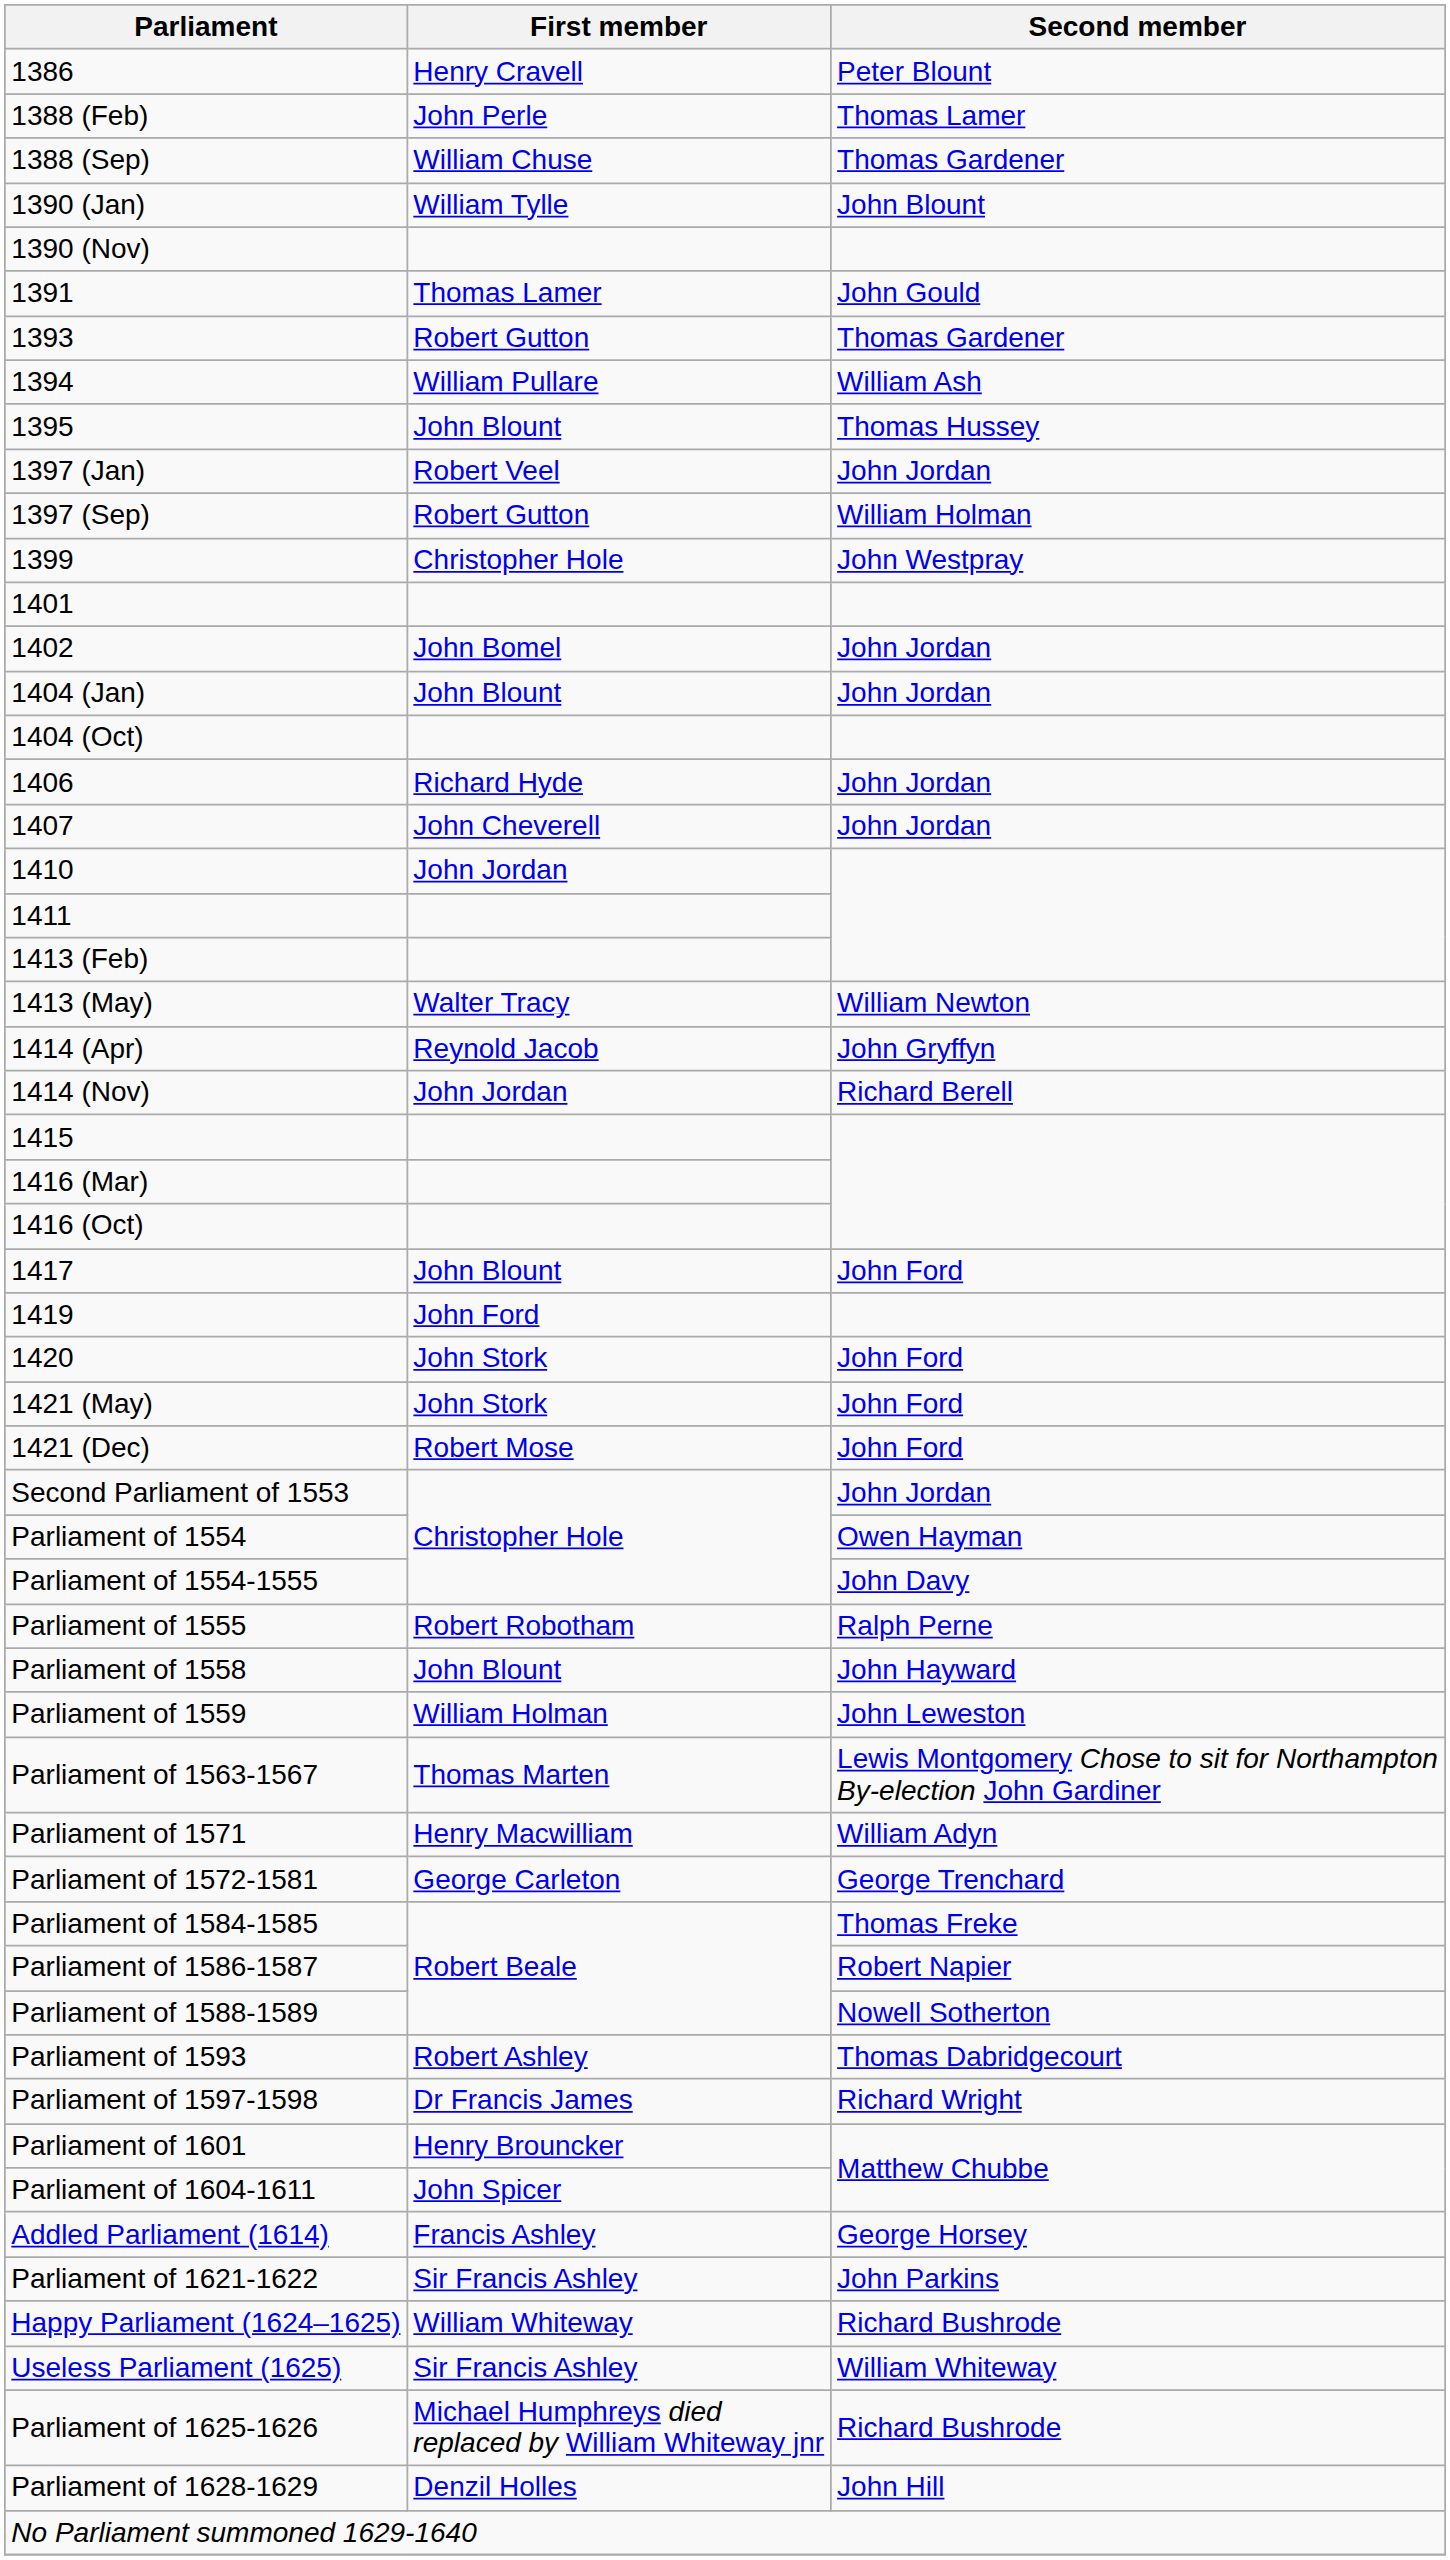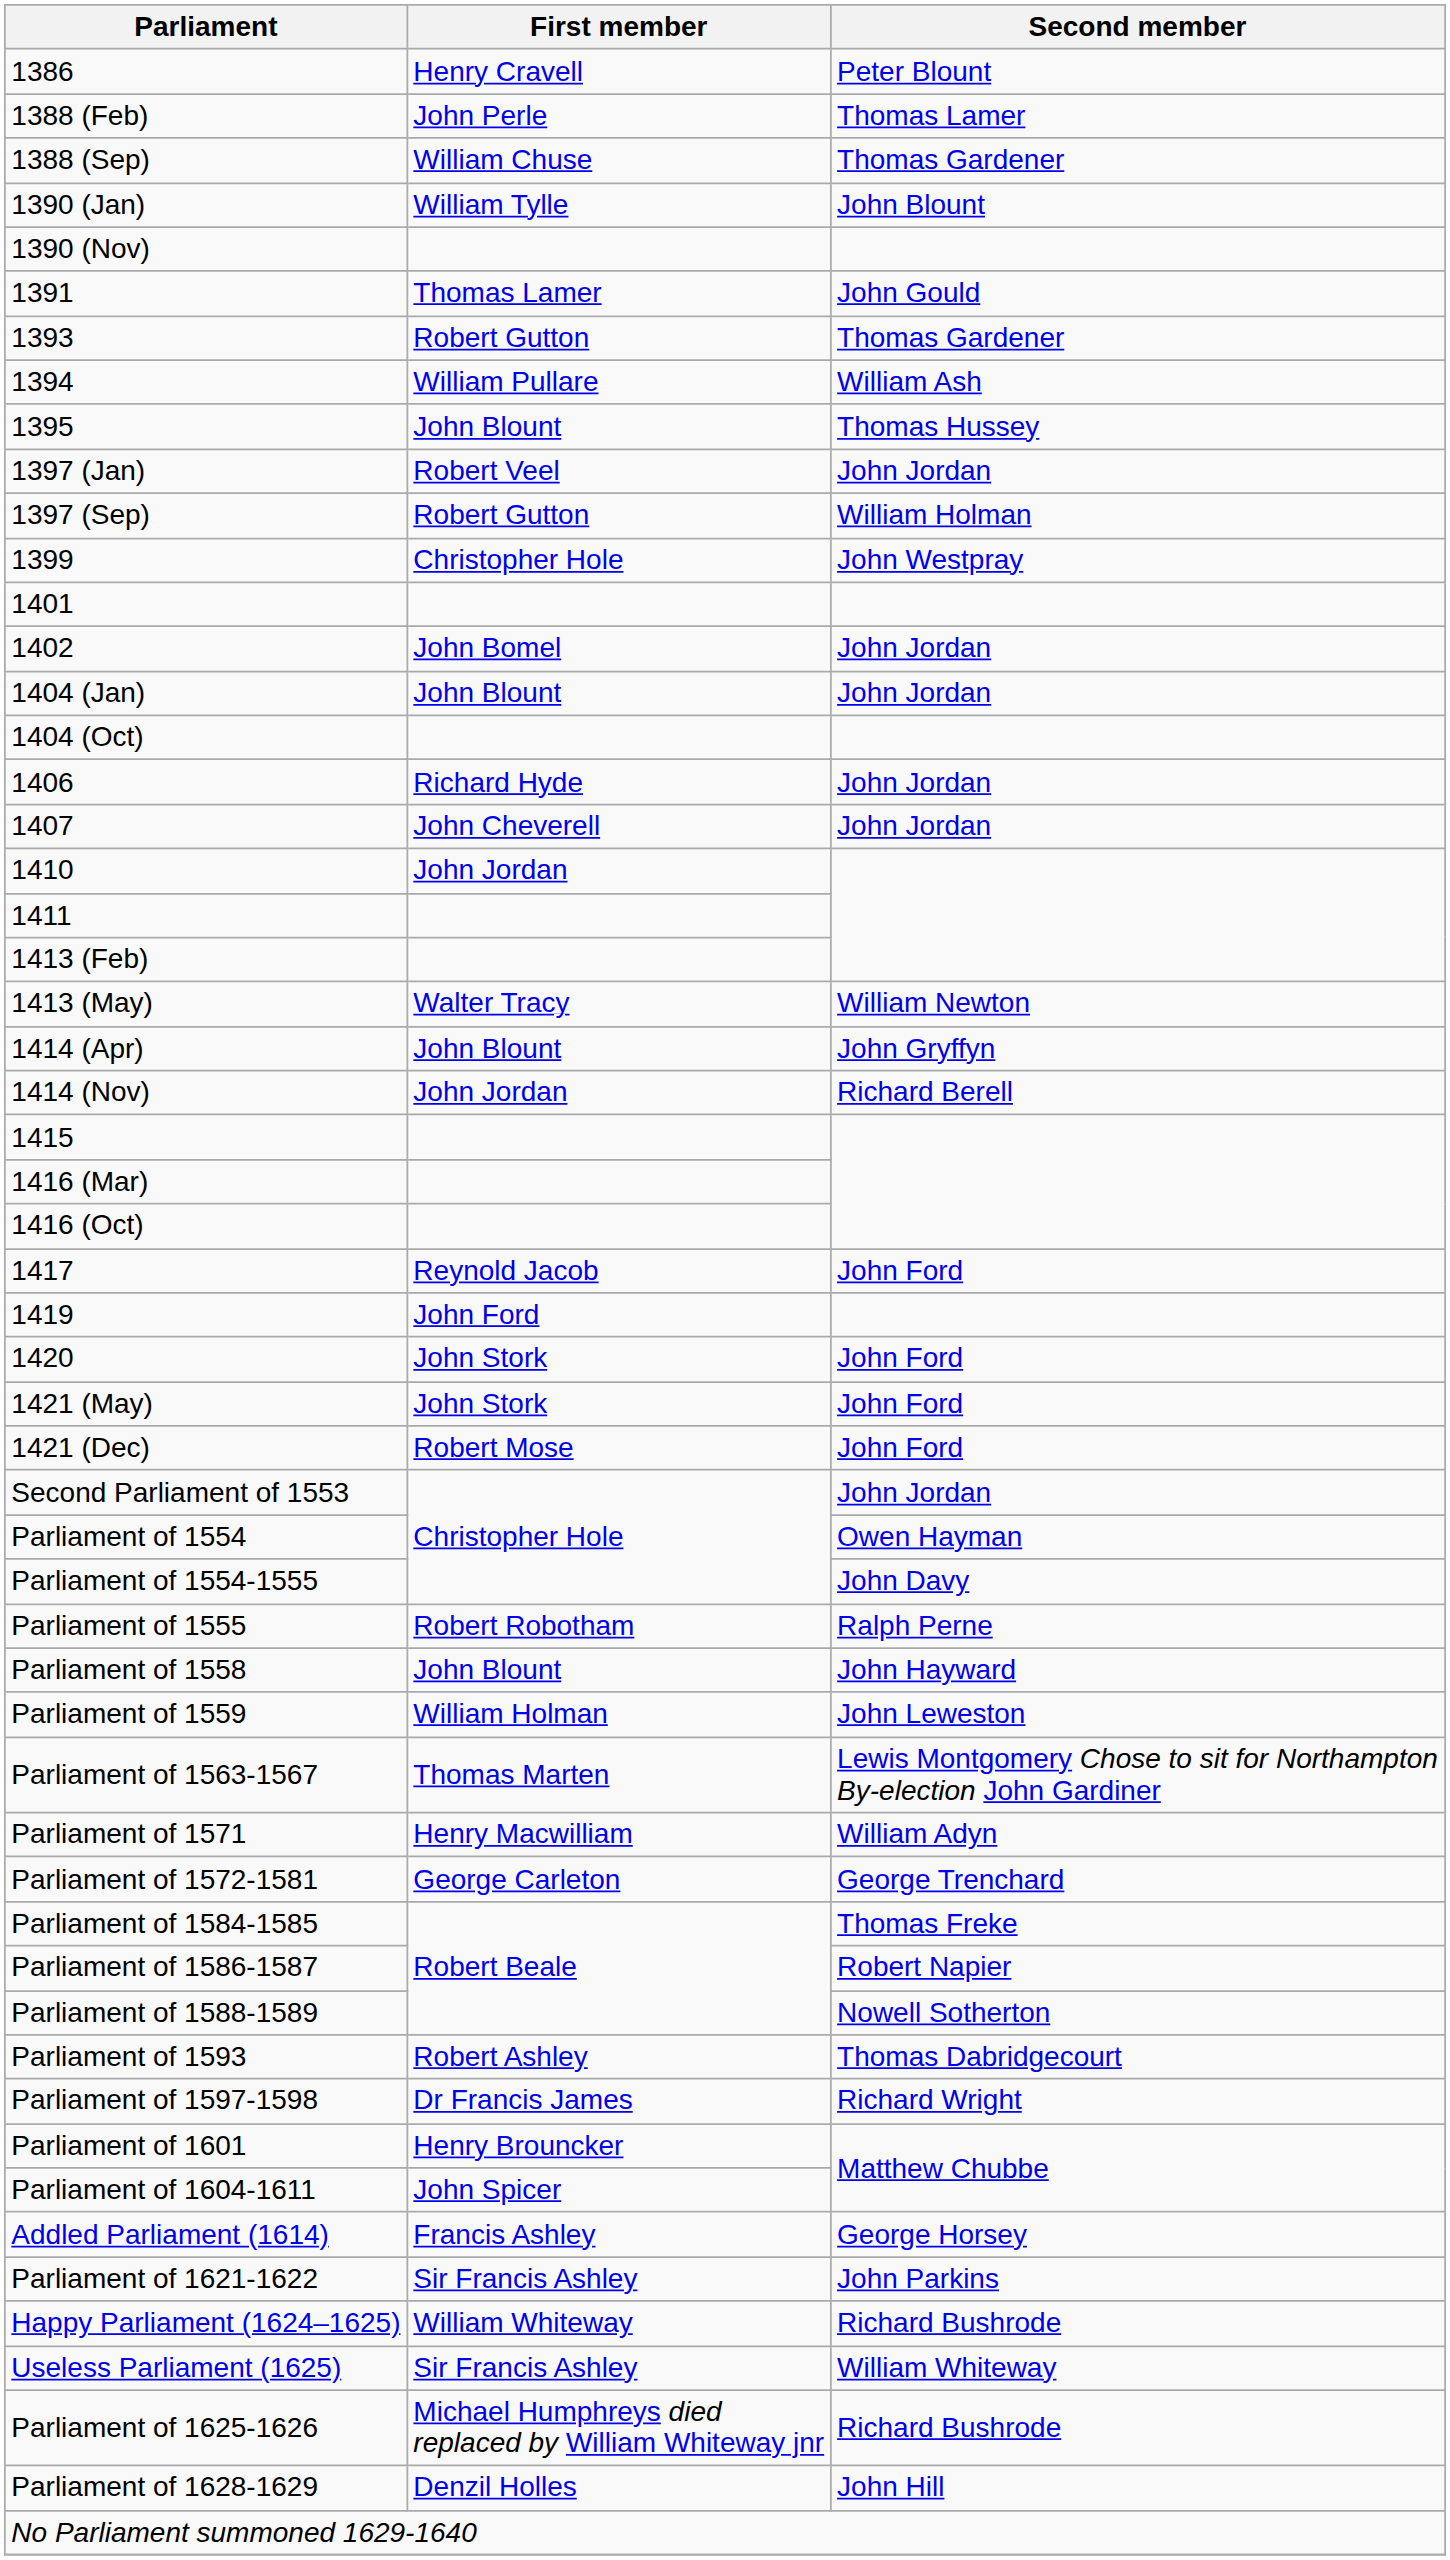 <table class="wikitable">
 <tr>
 <th>Parliament</th>
 <th>First member</th>
 <th>Second member</th>
 </tr>
 <tr>
 <td>1386</td>
 <td><a href='#'>Henry Cravell</a></td>
 <td><a href='#'>Peter Blount</a></td>
 </tr>
 <tr>
 <td>1388 (Feb)</td>
 <td><a href='#'>John Perle</a></td>
 <td><a href='#'>Thomas Lamer</a></td>
 </tr>
 <tr>
 <td>1388 (Sep)</td>
 <td><a href='#'>William Chuse</a></td>
 <td><a href='#'>Thomas Gardener</a></td>
 </tr>
 <tr>
 <td>1390 (Jan)</td>
 <td><a href='#'>William Tylle</a></td>
 <td><a href='#'>John Blount</a></td>
 </tr>
 <tr>
 <td>1390 (Nov)</td>
 <td></td>
 </tr>
 <tr>
 <td>1391</td>
 <td><a href='#'>Thomas Lamer</a></td>
 <td><a href='#'>John Gould</a></td>
 </tr>
 <tr>
 <td>1393</td>
 <td><a href='#'>Robert Gutton</a></td>
 <td><a href='#'>Thomas Gardener</a></td>
 </tr>
 <tr>
 <td>1394</td>
 <td><a href='#'>William Pullare</a></td>
 <td><a href='#'>William Ash</a></td>
 </tr>
 <tr>
 <td>1395</td>
 <td><a href='#'>John Blount</a></td>
 <td><a href='#'>Thomas Hussey</a></td>
 </tr>
 <tr>
 <td>1397 (Jan)</td>
 <td><a href='#'>Robert Veel</a></td>
 <td><a href='#'>John Jordan</a></td>
 </tr>
 <tr>
 <td>1397 (Sep)</td>
 <td><a href='#'>Robert Gutton</a></td>
 <td><a href='#'>William Holman</a></td>
 </tr>
 <tr>
 <td>1399</td>
 <td><a href='#'>Christopher Hole</a></td>
 <td><a href='#'>John Westpray</a></td>
 </tr>
 <tr>
 <td>1401</td>
 <td></td>
 </tr>
 <tr>
 <td>1402</td>
 <td><a href='#'>John Bomel</a></td>
 <td><a href='#'>John Jordan</a></td>
 </tr>
 <tr>
 <td>1404 (Jan)</td>
 <td><a href='#'>John Blount</a></td>
 <td><a href='#'>John Jordan</a></td>
 </tr>
 <tr>
 <td>1404 (Oct)</td>
 <td></td>
 </tr>
 <tr>
 <td>1406</td>
 <td><a href='#'>Richard Hyde</a></td>
 <td><a href='#'>John Jordan</a></td>
 </tr>
 <tr>
 <td>1407</td>
 <td><a href='#'>John Cheverell</a></td>
 <td><a href='#'>John Jordan</a></td>
 </tr>
 <tr>
 <td>1410</td>
 <td><a href='#'>John Jordan</a></td>
 </tr>
 <tr>
 <td>1411</td>
 <td></td>
 </tr>
 <tr>
 <td>1413 (Feb)</td>
 <td></td>
 </tr>
 <tr>
 <td>1413 (May)</td>
 <td><a href='#'>Walter Tracy</a></td>
 <td><a href='#'>William Newton</a></td>
 </tr>
 <tr>
 <td>1414 (Apr)</td>
-<td><a href='#'>Reynold Jacob</a></td>
+<td><a href='#'>John Blount</a></td>
 <td><a href='#'>John Gryffyn</a></td>
 </tr>
 <tr>
 <td>1414 (Nov)</td>
 <td><a href='#'>John Jordan</a></td>
 <td><a href='#'>Richard Berell</a></td>
 </tr>
 <tr>
 <td>1415</td>
 <td></td>
 </tr>
 <tr>
 <td>1416 (Mar)</td>
 <td></td>
 </tr>
 <tr>
 <td>1416 (Oct)</td>
 <td></td>
 </tr>
 <tr>
 <td>1417</td>
-<td><a href='#'>John Blount</a></td>
+<td><a href='#'>Reynold Jacob</a></td>
 <td><a href='#'>John Ford</a></td>
 </tr>
 <tr>
 <td>1419</td>
 <td><a href='#'>John Ford</a></td>
 <td></td>
 </tr>
 <tr>
 <td>1420</td>
 <td><a href='#'>John Stork</a></td>
 <td><a href='#'>John Ford</a></td>
 </tr>
 <tr>
 <td>1421 (May)</td>
 <td><a href='#'>John Stork</a></td>
 <td><a href='#'>John Ford</a></td>
 </tr>
 <tr>
 <td>1421 (Dec)</td>
 <td><a href='#'>Robert Mose</a></td>
 <td><a href='#'>John Ford</a></td>
 </tr>
 <tr>
 <td>Second Parliament of 1553</td>
 <td rowspan="3"><a href='#'>Christopher Hole</a></td>
 <td><a href='#'>John Jordan</a></td>
 </tr>
 <tr>
 <td>Parliament of 1554</td>
 <td><a href='#'>Owen Hayman</a></td>
 </tr>
 <tr>
 <td>Parliament of 1554-1555</td>
 <td><a href='#'>John Davy</a></td>
 </tr>
 <tr>
 <td>Parliament of 1555</td>
 <td><a href='#'>Robert Robotham</a></td>
 <td><a href='#'>Ralph Perne</a></td>
 </tr>
 <tr>
 <td>Parliament of 1558</td>
 <td><a href='#'>John Blount</a></td>
 <td><a href='#'>John Hayward</a></td>
 </tr>
 <tr>
 <td>Parliament of 1559</td>
 <td><a href='#'>William Holman</a></td>
 <td><a href='#'>John Leweston</a></td>
 </tr>
 <tr>
 <td>Parliament of 1563-1567</td>
 <td><a href='#'>Thomas Marten</a></td>
 <td><a href='#'>Lewis Montgomery</a> <em>Chose to sit for Northampton</em><br><em>By-election</em> <a href='#'>John Gardiner</a></td>
 </tr>
 <tr>
 <td>Parliament of 1571</td>
 <td><a href='#'>Henry Macwilliam</a></td>
 <td><a href='#'>William Adyn</a></td>
 </tr>
 <tr>
 <td>Parliament of 1572-1581</td>
 <td><a href='#'>George Carleton</a></td>
 <td><a href='#'>George Trenchard</a></td>
 </tr>
 <tr>
 <td>Parliament of 1584-1585</td>
 <td rowspan="3"><a href='#'>Robert Beale</a></td>
 <td><a href='#'>Thomas Freke</a></td>
 </tr>
 <tr>
 <td>Parliament of 1586-1587</td>
 <td><a href='#'>Robert Napier</a></td>
 </tr>
 <tr>
 <td>Parliament of 1588-1589</td>
 <td><a href='#'>Nowell Sotherton</a></td>
 </tr>
 <tr>
 <td>Parliament of 1593</td>
 <td><a href='#'>Robert Ashley</a></td>
 <td><a href='#'>Thomas Dabridgecourt</a></td>
 </tr>
 <tr>
 <td>Parliament of 1597-1598</td>
 <td><a href='#'>Dr Francis James</a></td>
 <td><a href='#'>Richard Wright</a></td>
 </tr>
 <tr>
 <td>Parliament of 1601</td>
 <td><a href='#'>Henry Brouncker</a></td>
 <td rowspan="2"><a href='#'>Matthew Chubbe</a></td>
 </tr>
 <tr>
 <td>Parliament of 1604-1611</td>
 <td><a href='#'>John Spicer</a></td>
 </tr>
 <tr>
 <td><a href='#'>Addled Parliament (1614)</a></td>
 <td><a href='#'>Francis Ashley</a></td>
 <td><a href='#'>George Horsey</a></td>
 </tr>
 <tr>
 <td>Parliament of 1621-1622</td>
 <td><a href='#'>Sir Francis Ashley</a></td>
 <td><a href='#'>John Parkins</a></td>
 </tr>
 <tr>
 <td><a href='#'>Happy Parliament (1624–1625)</a></td>
 <td><a href='#'>William Whiteway</a></td>
 <td><a href='#'>Richard Bushrode</a></td>
 </tr>
 <tr>
 <td><a href='#'>Useless Parliament (1625)</a></td>
 <td><a href='#'>Sir Francis Ashley</a></td>
 <td><a href='#'>William Whiteway</a></td>
 </tr>
 <tr>
 <td>Parliament of 1625-1626</td>
 <td><a href='#'>Michael Humphreys</a> <em>died</em> <br> <em>replaced by</em> <a href='#'>William Whiteway jnr</a></td>
 <td><a href='#'>Richard Bushrode</a></td>
 </tr>
 <tr>
 <td>Parliament of 1628-1629</td>
 <td><a href='#'>Denzil Holles</a></td>
 <td><a href='#'>John Hill</a></td>
 </tr>
 <tr>
 <td colspan="4"><em>No Parliament summoned 1629-1640</em></td>
 </tr>
 <tr>
 </tr>
 </table>
